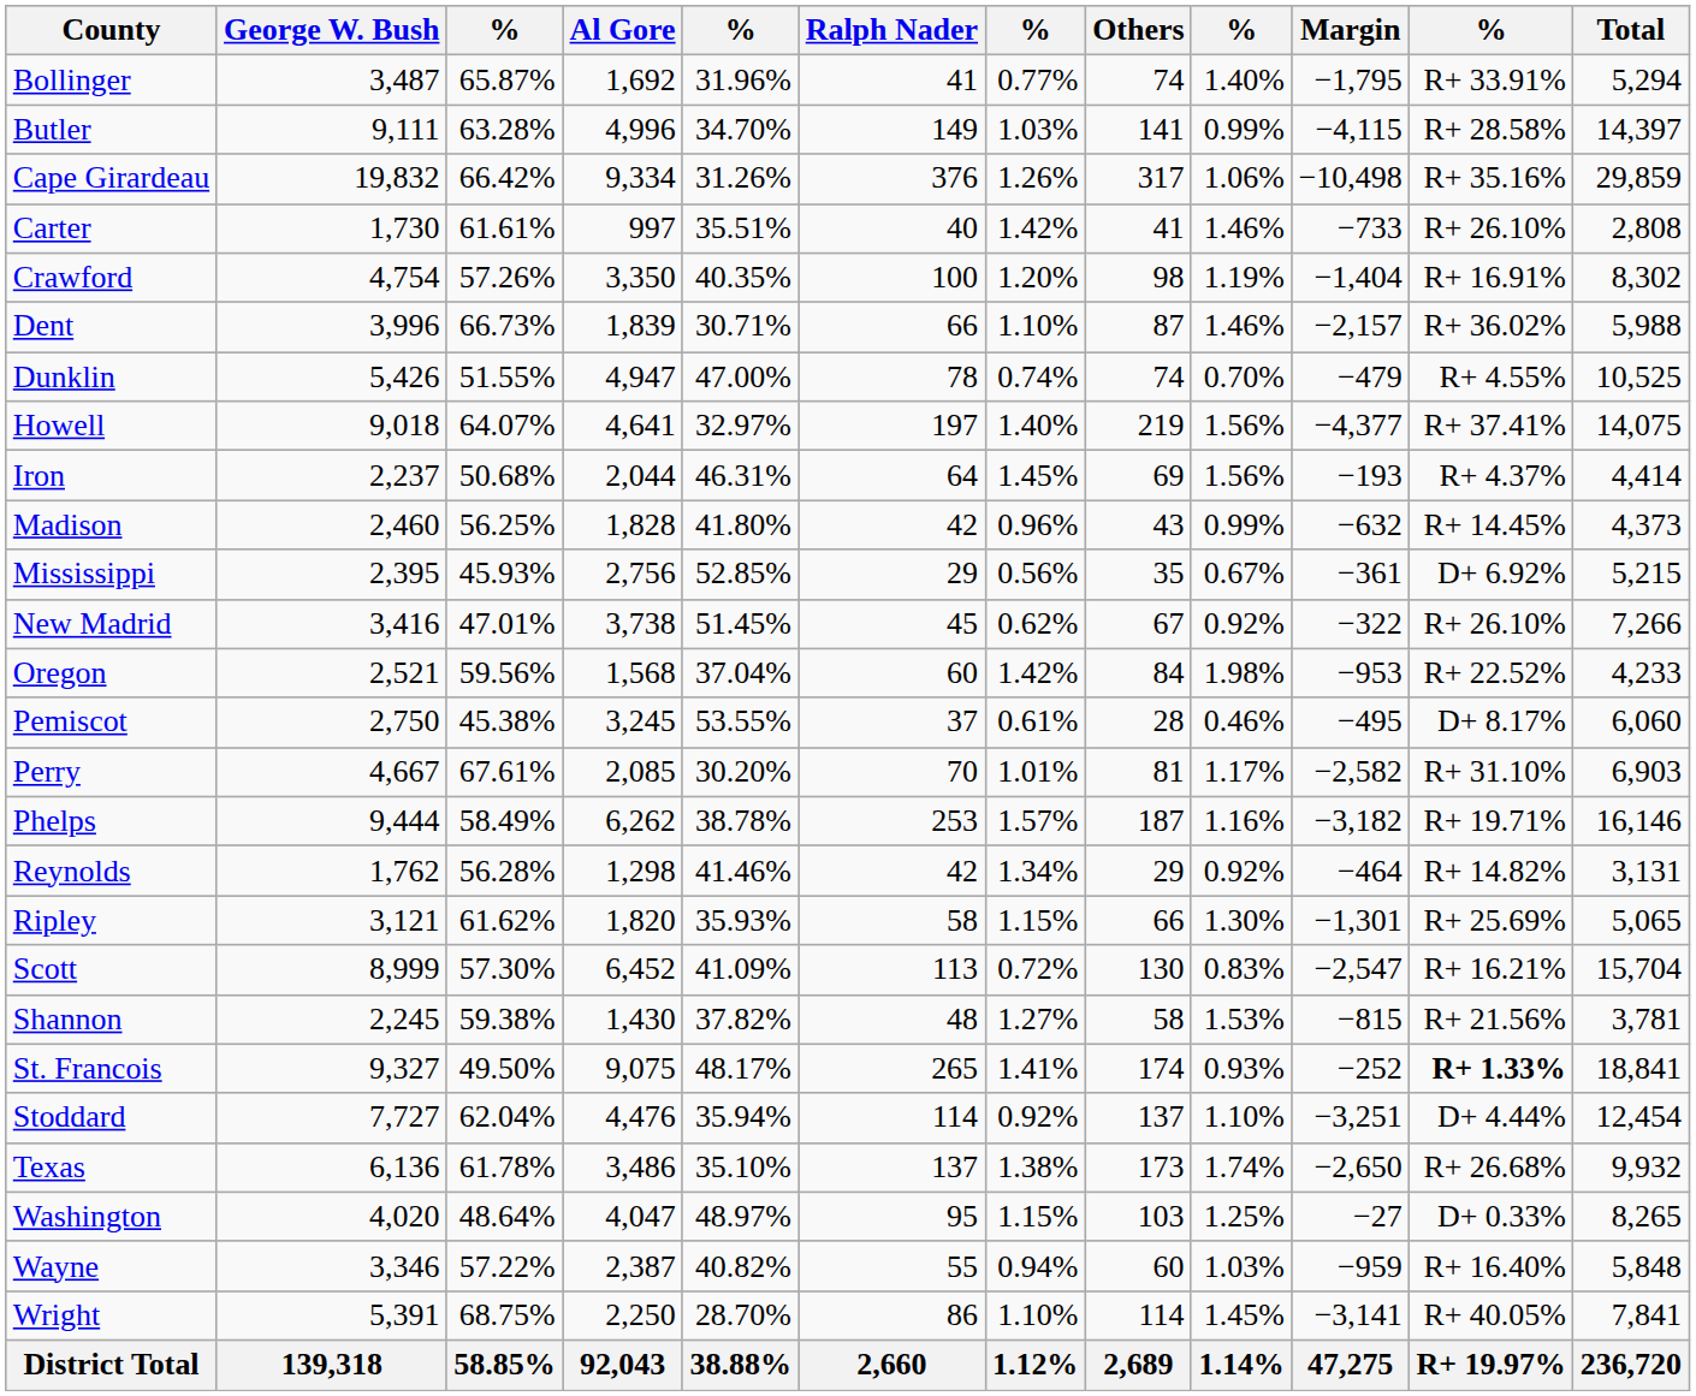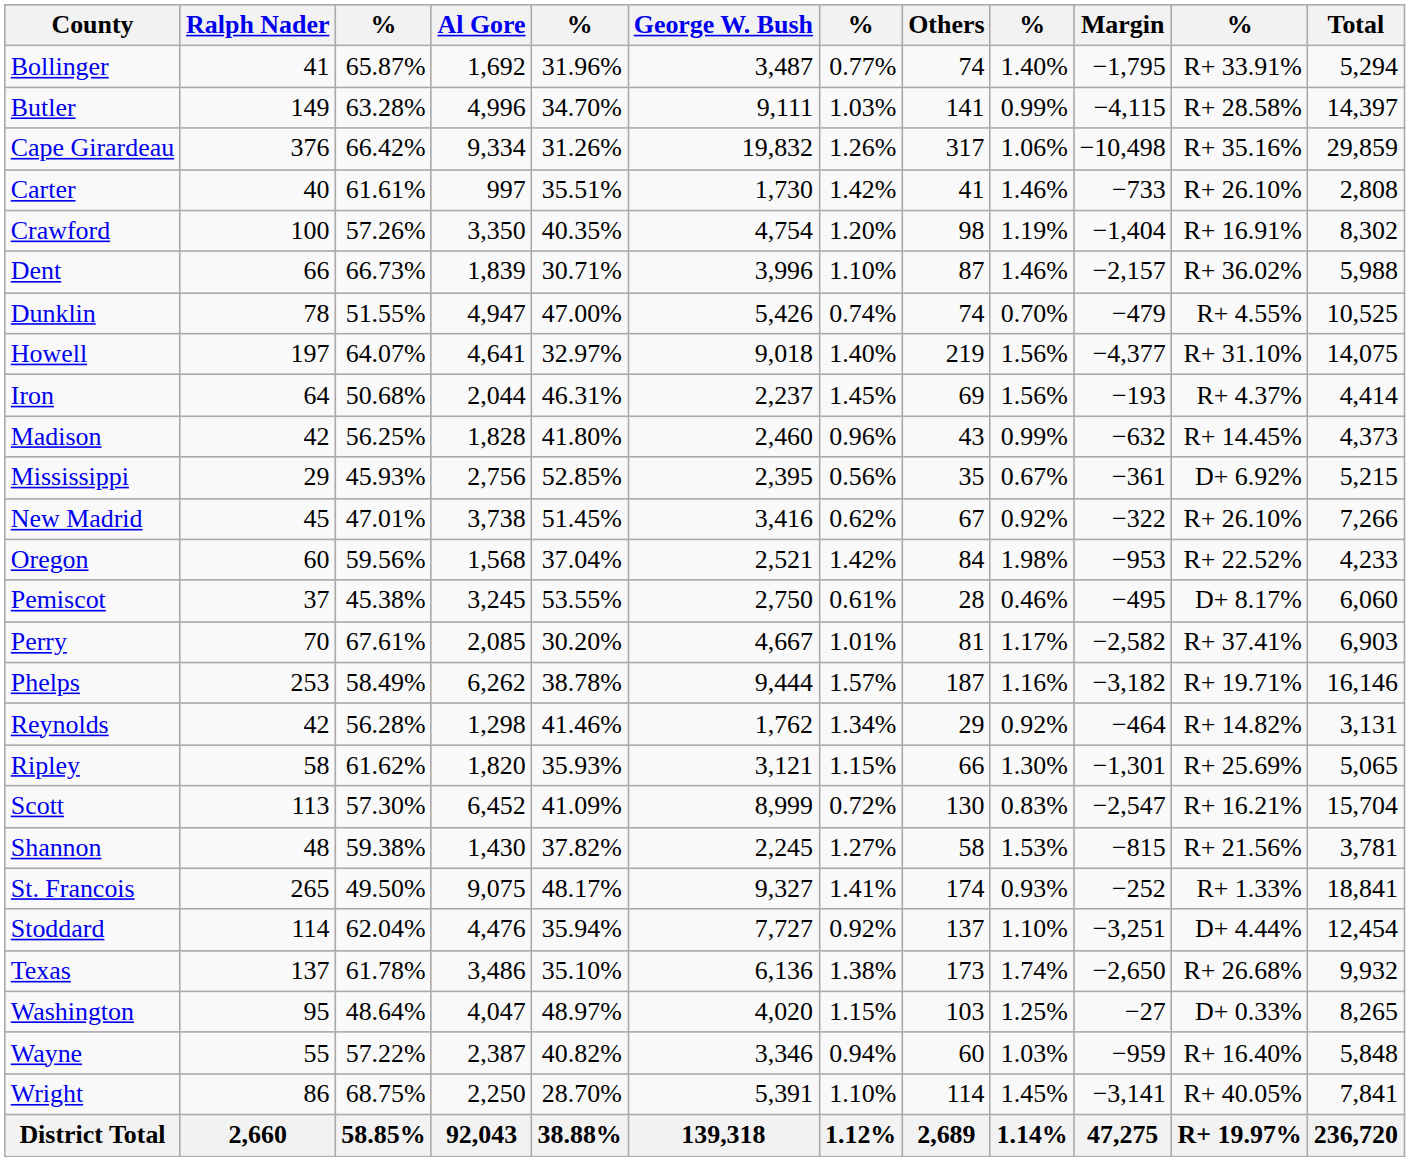 <table class="wikitable sortable" style="text-align:right">
 <tr>
 <th>County</th>
-<th><a href='#'>George W. Bush</a></th>
+<th><a href='#'>Ralph Nader</a></th>
 <th>%</th>
 <th><a href='#'>Al Gore</a></th>
 <th>%</th>
-<th><a href='#'>Ralph Nader</a></th>
+<th><a href='#'>George W. Bush</a></th>
 <th>%</th>
 <th>Others</th>
 <th>%</th>
 <th>Margin</th>
 <th>%</th>
 <th>Total</th>
 </tr>
 <tr>
 <td align=left><a href='#'>Bollinger</a></td>
-<td>3,487</td>
+<td>41</td>
 <td>65.87%</td>
 <td>1,692</td>
 <td>31.96%</td>
-<td>41</td>
+<td>3,487</td>
 <td>0.77%</td>
 <td>74</td>
 <td>1.40%</td>
 <td>−1,795</td>
 <td>R+ 33.91%</td>
 <td>5,294</td>
 </tr>
 <tr>
 <td align=left><a href='#'>Butler</a></td>
-<td>9,111</td>
+<td>149</td>
 <td>63.28%</td>
 <td>4,996</td>
 <td>34.70%</td>
-<td>149</td>
+<td>9,111</td>
 <td>1.03%</td>
 <td>141</td>
 <td>0.99%</td>
 <td>−4,115</td>
 <td>R+ 28.58%</td>
 <td>14,397</td>
 </tr>
 <tr>
 <td align=left><a href='#'>Cape Girardeau</a></td>
-<td>19,832</td>
+<td>376</td>
 <td>66.42%</td>
 <td>9,334</td>
 <td>31.26%</td>
-<td>376</td>
+<td>19,832</td>
 <td>1.26%</td>
 <td>317</td>
 <td>1.06%</td>
 <td>−10,498</td>
 <td>R+ 35.16%</td>
 <td>29,859</td>
 </tr>
 <tr>
 <td align=left><a href='#'>Carter</a></td>
-<td>1,730</td>
+<td>40</td>
 <td>61.61%</td>
 <td>997</td>
 <td>35.51%</td>
-<td>40</td>
+<td>1,730</td>
 <td>1.42%</td>
 <td>41</td>
 <td>1.46%</td>
 <td>−733</td>
 <td>R+ 26.10%</td>
 <td>2,808</td>
 </tr>
 <tr>
 <td align=left><a href='#'>Crawford</a></td>
-<td>4,754</td>
+<td>100</td>
 <td>57.26%</td>
 <td>3,350</td>
 <td>40.35%</td>
-<td>100</td>
+<td>4,754</td>
 <td>1.20%</td>
 <td>98</td>
 <td>1.19%</td>
 <td>−1,404</td>
 <td>R+ 16.91%</td>
 <td>8,302</td>
 </tr>
 <tr>
 <td align=left><a href='#'>Dent</a></td>
-<td>3,996</td>
+<td>66</td>
 <td>66.73%</td>
 <td>1,839</td>
 <td>30.71%</td>
-<td>66</td>
+<td>3,996</td>
 <td>1.10%</td>
 <td>87</td>
 <td>1.46%</td>
 <td>−2,157</td>
 <td>R+ 36.02%</td>
 <td>5,988</td>
 </tr>
 <tr>
 <td align=left><a href='#'>Dunklin</a></td>
-<td>5,426</td>
+<td>78</td>
 <td>51.55%</td>
 <td>4,947</td>
 <td>47.00%</td>
-<td>78</td>
+<td>5,426</td>
 <td>0.74%</td>
 <td>74</td>
 <td>0.70%</td>
 <td>−479</td>
 <td>R+ 4.55%</td>
 <td>10,525</td>
 </tr>
 <tr>
 <td align=left><a href='#'>Howell</a></td>
-<td>9,018</td>
+<td>197</td>
 <td>64.07%</td>
 <td>4,641</td>
 <td>32.97%</td>
-<td>197</td>
+<td>9,018</td>
 <td>1.40%</td>
 <td>219</td>
 <td>1.56%</td>
 <td>−4,377</td>
-<td>R+ 37.41%</td>
+<td>R+ 31.10%</td>
 <td>14,075</td>
 </tr>
 <tr>
 <td align=left><a href='#'>Iron</a></td>
-<td>2,237</td>
+<td>64</td>
 <td>50.68%</td>
 <td>2,044</td>
 <td>46.31%</td>
-<td>64</td>
+<td>2,237</td>
 <td>1.45%</td>
 <td>69</td>
 <td>1.56%</td>
 <td>−193</td>
 <td>R+ 4.37%</td>
 <td>4,414</td>
 </tr>
 <tr>
 <td align=left><a href='#'>Madison</a></td>
-<td>2,460</td>
+<td>42</td>
 <td>56.25%</td>
 <td>1,828</td>
 <td>41.80%</td>
-<td>42</td>
+<td>2,460</td>
 <td>0.96%</td>
 <td>43</td>
 <td>0.99%</td>
 <td>−632</td>
 <td>R+ 14.45%</td>
 <td>4,373</td>
 </tr>
 <tr>
 <td align=left><a href='#'>Mississippi</a></td>
-<td>2,395</td>
+<td>29</td>
 <td>45.93%</td>
 <td>2,756</td>
 <td>52.85%</td>
-<td>29</td>
+<td>2,395</td>
 <td>0.56%</td>
 <td>35</td>
 <td>0.67%</td>
 <td>−361</td>
 <td>D+ 6.92%</td>
 <td>5,215</td>
 </tr>
 <tr>
 <td align=left><a href='#'>New Madrid</a></td>
-<td>3,416</td>
+<td>45</td>
 <td>47.01%</td>
 <td>3,738</td>
 <td>51.45%</td>
-<td>45</td>
+<td>3,416</td>
 <td>0.62%</td>
 <td>67</td>
 <td>0.92%</td>
 <td>−322</td>
 <td>R+ 26.10%</td>
 <td>7,266</td>
 </tr>
 <tr>
 <td align=left><a href='#'>Oregon</a></td>
-<td>2,521</td>
+<td>60</td>
 <td>59.56%</td>
 <td>1,568</td>
 <td>37.04%</td>
-<td>60</td>
+<td>2,521</td>
 <td>1.42%</td>
 <td>84</td>
 <td>1.98%</td>
 <td>−953</td>
 <td>R+ 22.52%</td>
 <td>4,233</td>
 </tr>
 <tr>
 <td align=left><a href='#'>Pemiscot</a></td>
-<td>2,750</td>
+<td>37</td>
 <td>45.38%</td>
 <td>3,245</td>
 <td>53.55%</td>
-<td>37</td>
+<td>2,750</td>
 <td>0.61%</td>
 <td>28</td>
 <td>0.46%</td>
 <td>−495</td>
 <td>D+ 8.17%</td>
 <td>6,060</td>
 </tr>
 <tr>
 <td align=left><a href='#'>Perry</a></td>
-<td>4,667</td>
+<td>70</td>
 <td>67.61%</td>
 <td>2,085</td>
 <td>30.20%</td>
-<td>70</td>
+<td>4,667</td>
 <td>1.01%</td>
 <td>81</td>
 <td>1.17%</td>
 <td>−2,582</td>
-<td>R+ 31.10%</td>
+<td>R+ 37.41%</td>
 <td>6,903</td>
 </tr>
 <tr>
 <td align=left><a href='#'>Phelps</a></td>
-<td>9,444</td>
+<td>253</td>
 <td>58.49%</td>
 <td>6,262</td>
 <td>38.78%</td>
-<td>253</td>
+<td>9,444</td>
 <td>1.57%</td>
 <td>187</td>
 <td>1.16%</td>
 <td>−3,182</td>
 <td>R+ 19.71%</td>
 <td>16,146</td>
 </tr>
 <tr>
 <td align=left><a href='#'>Reynolds</a></td>
-<td>1,762</td>
+<td>42</td>
 <td>56.28%</td>
 <td>1,298</td>
 <td>41.46%</td>
-<td>42</td>
+<td>1,762</td>
 <td>1.34%</td>
 <td>29</td>
 <td>0.92%</td>
 <td>−464</td>
 <td>R+ 14.82%</td>
 <td>3,131</td>
 </tr>
 <tr>
 <td align=left><a href='#'>Ripley</a></td>
-<td>3,121</td>
+<td>58</td>
 <td>61.62%</td>
 <td>1,820</td>
 <td>35.93%</td>
-<td>58</td>
+<td>3,121</td>
 <td>1.15%</td>
 <td>66</td>
 <td>1.30%</td>
 <td>−1,301</td>
 <td>R+ 25.69%</td>
 <td>5,065</td>
 </tr>
 <tr>
 <td align=left><a href='#'>Scott</a></td>
-<td>8,999</td>
+<td>113</td>
 <td>57.30%</td>
 <td>6,452</td>
 <td>41.09%</td>
-<td>113</td>
+<td>8,999</td>
 <td>0.72%</td>
 <td>130</td>
 <td>0.83%</td>
 <td>−2,547</td>
 <td>R+ 16.21%</td>
 <td>15,704</td>
 </tr>
 <tr>
 <td align=left><a href='#'>Shannon</a></td>
-<td>2,245</td>
+<td>48</td>
 <td>59.38%</td>
 <td>1,430</td>
 <td>37.82%</td>
-<td>48</td>
+<td>2,245</td>
 <td>1.27%</td>
 <td>58</td>
 <td>1.53%</td>
 <td>−815</td>
 <td>R+ 21.56%</td>
 <td>3,781</td>
 </tr>
 <tr>
 <td align=left><a href='#'>St. Francois</a></td>
-<td>9,327</td>
+<td>265</td>
 <td>49.50%</td>
 <td>9,075</td>
 <td>48.17%</td>
-<td>265</td>
+<td>9,327</td>
 <td>1.41%</td>
 <td>174</td>
 <td>0.93%</td>
 <td>−252</td>
-<td><strong>R+ 1.33%</strong></td>
+<td>R+ 1.33%</td>
 <td>18,841</td>
 </tr>
 <tr>
 <td align=left><a href='#'>Stoddard</a></td>
-<td>7,727</td>
+<td>114</td>
 <td>62.04%</td>
 <td>4,476</td>
 <td>35.94%</td>
-<td>114</td>
+<td>7,727</td>
 <td>0.92%</td>
 <td>137</td>
 <td>1.10%</td>
 <td>−3,251</td>
 <td>D+ 4.44%</td>
 <td>12,454</td>
 </tr>
 <tr>
 <td align=left><a href='#'>Texas</a></td>
-<td>6,136</td>
+<td>137</td>
 <td>61.78%</td>
 <td>3,486</td>
 <td>35.10%</td>
-<td>137</td>
+<td>6,136</td>
 <td>1.38%</td>
 <td>173</td>
 <td>1.74%</td>
 <td>−2,650</td>
 <td>R+ 26.68%</td>
 <td>9,932</td>
 </tr>
 <tr>
 <td align=left><a href='#'>Washington</a></td>
-<td>4,020</td>
+<td>95</td>
 <td>48.64%</td>
 <td>4,047</td>
 <td>48.97%</td>
-<td>95</td>
+<td>4,020</td>
 <td>1.15%</td>
 <td>103</td>
 <td>1.25%</td>
 <td>−27</td>
 <td>D+ 0.33%</td>
 <td>8,265</td>
 </tr>
 <tr>
 <td align=left><a href='#'>Wayne</a></td>
-<td>3,346</td>
+<td>55</td>
 <td>57.22%</td>
 <td>2,387</td>
 <td>40.82%</td>
-<td>55</td>
+<td>3,346</td>
 <td>0.94%</td>
 <td>60</td>
 <td>1.03%</td>
 <td>−959</td>
 <td>R+ 16.40%</td>
 <td>5,848</td>
 </tr>
 <tr>
 <td align=left><a href='#'>Wright</a></td>
-<td>5,391</td>
+<td>86</td>
 <td>68.75%</td>
 <td>2,250</td>
 <td>28.70%</td>
-<td>86</td>
+<td>5,391</td>
 <td>1.10%</td>
 <td>114</td>
 <td>1.45%</td>
 <td>−3,141</td>
 <td>R+ 40.05%</td>
 <td>7,841</td>
 </tr>
 <tr>
 <th>District Total</th>
-<th>139,318</th>
+<th>2,660</th>
 <th>58.85%</th>
 <th>92,043</th>
 <th>38.88%</th>
-<th>2,660</th>
+<th>139,318</th>
 <th>1.12%</th>
 <th>2,689</th>
 <th>1.14%</th>
 <th>47,275</th>
 <th>R+ 19.97%</th>
 <th>236,720</th>
 </tr>
 </table>
